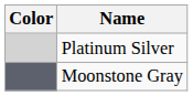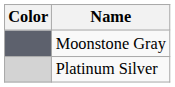 <table class="wikitable">
 <tr>
 <th>Color</th>
 <th>Name</th>
 </tr>
 <tr>
+<td class="mw-no-invert" style="background-color: #5d616d;"></td>
+<td>Moonstone Gray</td>
+</tr>
+<tr>
 <td class="mw-no-invert" style="background-color: #d3d3d3;"></td>
 <td>Platinum Silver</td>
 </tr>
-<tr>
-<td class="mw-no-invert" style="background-color: #5d616d;"></td>
-<td>Moonstone Gray</td>
-</tr>
 </table>
